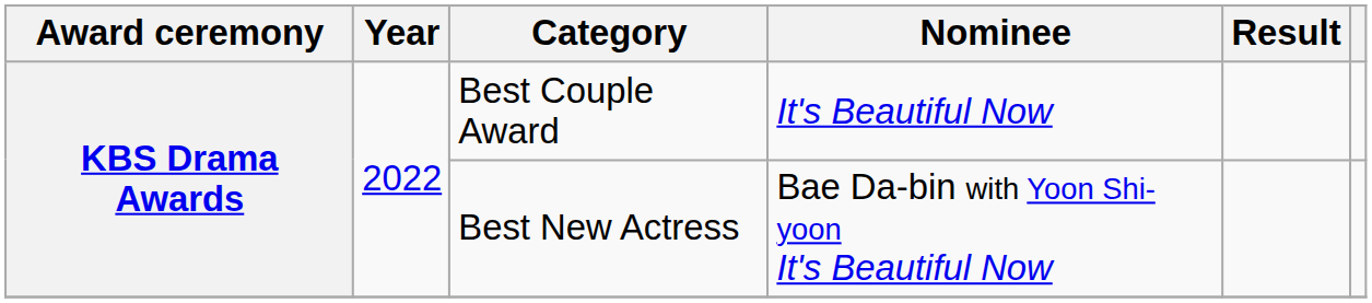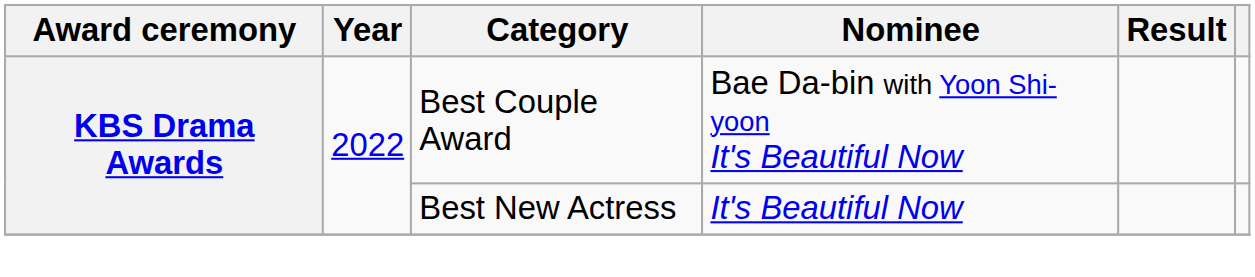 <table class="wikitable plainrowheaders sortable">
 <tr>
 <th scope="col">Award ceremony</th>
 <th scope="col">Year</th>
 <th scope="col">Category</th>
 <th scope="col">Nominee</th>
 <th scope="col">Result</th>
 <th scope="col" class="unsortable"></th>
 </tr>
 <tr>
 <th scope="row" rowspan=2><a href='#'>KBS Drama Awards</a></th>
 <td rowspan=2><a href='#'>2022</a></td>
 <td>Best Couple Award</td>
-<td><em><a href='#'>It's Beautiful Now</a></em></td>
+<td>Bae Da-bin <small>with <a href='#'>Yoon Shi-yoon</a></small><br><em><a href='#'>It's Beautiful Now</a></em></td>
 <td></td>
 <td style="text-align:center"></td>
 </tr>
 <tr>
 <td>Best New Actress</td>
-<td>Bae Da-bin <small>with <a href='#'>Yoon Shi-yoon</a></small><br><em><a href='#'>It's Beautiful Now</a></em></td>
+<td><em><a href='#'>It's Beautiful Now</a></em></td>
 <td></td>
 <td style="text-align:center"></td>
 </tr>
 <tr>
 </tr>
 </table>
